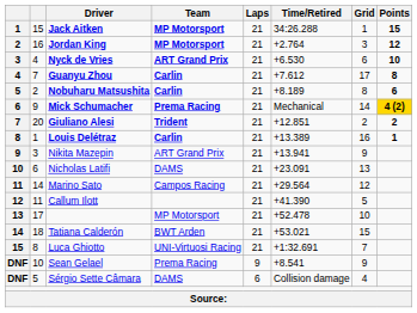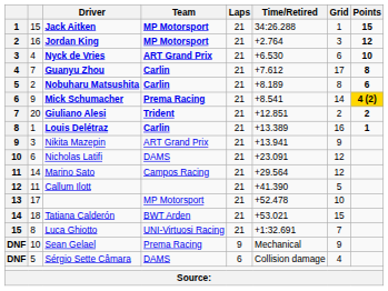 <table class="wikitable" style="font-size: 85%;">
 <tr>
 <th></th>
 <th></th>
 <th>Driver</th>
 <th>Team</th>
 <th>Laps</th>
 <th>Time/Retired</th>
 <th>Grid</th>
 <th>Points</th>
 </tr>
 <tr>
 <th>1</th>
 <td scope="row">15</td>
 <td> <strong><a href='#'>Jack Aitken</a></strong></td>
 <td><strong><a href='#'>MP Motorsport</a></strong></td>
 <td align="center">21</td>
 <td>34:26.288</td>
 <td align="center">1</td>
 <td align="center"><strong>15</strong></td>
 </tr>
 <tr>
 <th>2</th>
 <td scope="row">16</td>
 <td> <strong><a href='#'>Jordan King</a></strong></td>
 <td><strong><a href='#'>MP Motorsport</a></strong></td>
 <td align="center">21</td>
 <td>+2.764</td>
 <td align="center">3</td>
 <td align="center"><strong>12</strong></td>
 </tr>
 <tr>
 <th>3</th>
 <td scope="row">4</td>
 <td> <strong><a href='#'>Nyck de Vries</a></strong></td>
 <td><strong><a href='#'>ART Grand Prix</a></strong></td>
 <td align="center">21</td>
 <td>+6.530</td>
 <td align="center">6</td>
 <td align="center"><strong>10</strong></td>
 </tr>
 <tr>
 <th>4</th>
 <td scope="row">7</td>
 <td> <strong><a href='#'>Guanyu Zhou</a></strong></td>
 <td><strong><a href='#'>Carlin</a></strong></td>
 <td align="center">21</td>
 <td>+7.612</td>
 <td align="center">17</td>
 <td align="center"><strong>8</strong></td>
 </tr>
 <tr>
 <th>5</th>
 <td scope="row">2</td>
 <td> <strong><a href='#'>Nobuharu Matsushita</a></strong></td>
 <td><strong><a href='#'>Carlin</a></strong></td>
 <td align="center">21</td>
 <td>+8.189</td>
 <td align="center">8</td>
 <td align="center"><strong>6</strong></td>
 </tr>
 <tr>
 <th>6</th>
 <td scope="row">9</td>
 <td> <strong><a href='#'>Mick Schumacher</a></strong></td>
 <td><strong><a href='#'>Prema Racing</a></strong></td>
 <td align="center">21</td>
-<td>Mechanical</td>
+<td>+8.541</td>
 <td align="center">14</td>
 <td align="center" style="background: gold;"><strong>4 (2)</strong></td>
 </tr>
 <tr>
 <th>7</th>
 <td scope="row">20</td>
 <td> <strong><a href='#'>Giuliano Alesi</a></strong></td>
 <td><strong><a href='#'>Trident</a></strong></td>
 <td align="center">21</td>
 <td>+12.851</td>
 <td align="center">2</td>
 <td align="center"><strong>2</strong></td>
 </tr>
 <tr>
 <th>8</th>
 <td scope="row">1</td>
 <td> <strong><a href='#'>Louis Delétraz</a></strong></td>
 <td><strong><a href='#'>Carlin</a></strong></td>
 <td align="center">21</td>
 <td>+13.389</td>
 <td align="center">16</td>
 <td align="center"><strong>1</strong></td>
 </tr>
 <tr>
 <th>9</th>
 <td scope="row">3</td>
 <td> <a href='#'>Nikita Mazepin</a></td>
 <td><a href='#'>ART Grand Prix</a></td>
 <td align="center">21</td>
 <td>+13.941</td>
 <td align="center">9</td>
 <td></td>
 </tr>
 <tr>
 <th>10</th>
 <td scope="row">6</td>
 <td> <a href='#'>Nicholas Latifi</a></td>
 <td><a href='#'>DAMS</a></td>
 <td align="center">21</td>
 <td>+23.091</td>
-<td align="center">13</td>
+<td align="center">12</td>
 <td></td>
 </tr>
 <tr>
 <th>11</th>
 <td scope="row">14</td>
 <td> <a href='#'>Marino Sato</a></td>
 <td><a href='#'>Campos Racing</a></td>
 <td align="center">21</td>
 <td>+29.564</td>
 <td align="center">12</td>
 <td></td>
 </tr>
 <tr>
 <th>12</th>
 <td scope="row">11</td>
 <td> <a href='#'>Callum Ilott</a></td>
 <td></td>
 <td align="center">21</td>
 <td>+41.390</td>
 <td align="center">5</td>
 <td></td>
 </tr>
 <tr>
 <th>13</th>
 <td scope="row">17</td>
 <td></td>
 <td><a href='#'>MP Motorsport</a></td>
 <td align="center">21</td>
 <td>+52.478</td>
 <td align="center">10</td>
 <td></td>
 </tr>
 <tr>
 <th>14</th>
 <td scope="row">18</td>
 <td> <a href='#'>Tatiana Calderón</a></td>
 <td><a href='#'>BWT Arden</a></td>
 <td align="center">21</td>
 <td>+53.021</td>
 <td align="center">15</td>
 <td></td>
 </tr>
 <tr>
 <th>15</th>
 <td scope="row">8</td>
 <td> <a href='#'>Luca Ghiotto</a></td>
 <td><a href='#'>UNI-Virtuosi Racing</a></td>
 <td align="center">21</td>
 <td>+1:32.691</td>
 <td align="center">7</td>
 <td></td>
 </tr>
 <tr>
 <th>DNF</th>
 <td scope="row">10</td>
 <td> <a href='#'>Sean Gelael</a></td>
 <td><a href='#'>Prema Racing</a></td>
 <td align="center">9</td>
-<td>+8.541</td>
+<td>Mechanical</td>
 <td align="center">9</td>
 <td></td>
 </tr>
 <tr>
 <th>DNF</th>
 <td scope="row">5</td>
 <td> <a href='#'>Sérgio Sette Câmara</a></td>
 <td><a href='#'>DAMS</a></td>
 <td align="center">6</td>
 <td>Collision damage</td>
 <td align="center">4</td>
 <td></td>
 </tr>
 <tr>
 <td colspan="8" align="center"></td>
 </tr>
 <tr>
 <th colspan="8">Source:</th>
 </tr>
 </table>
